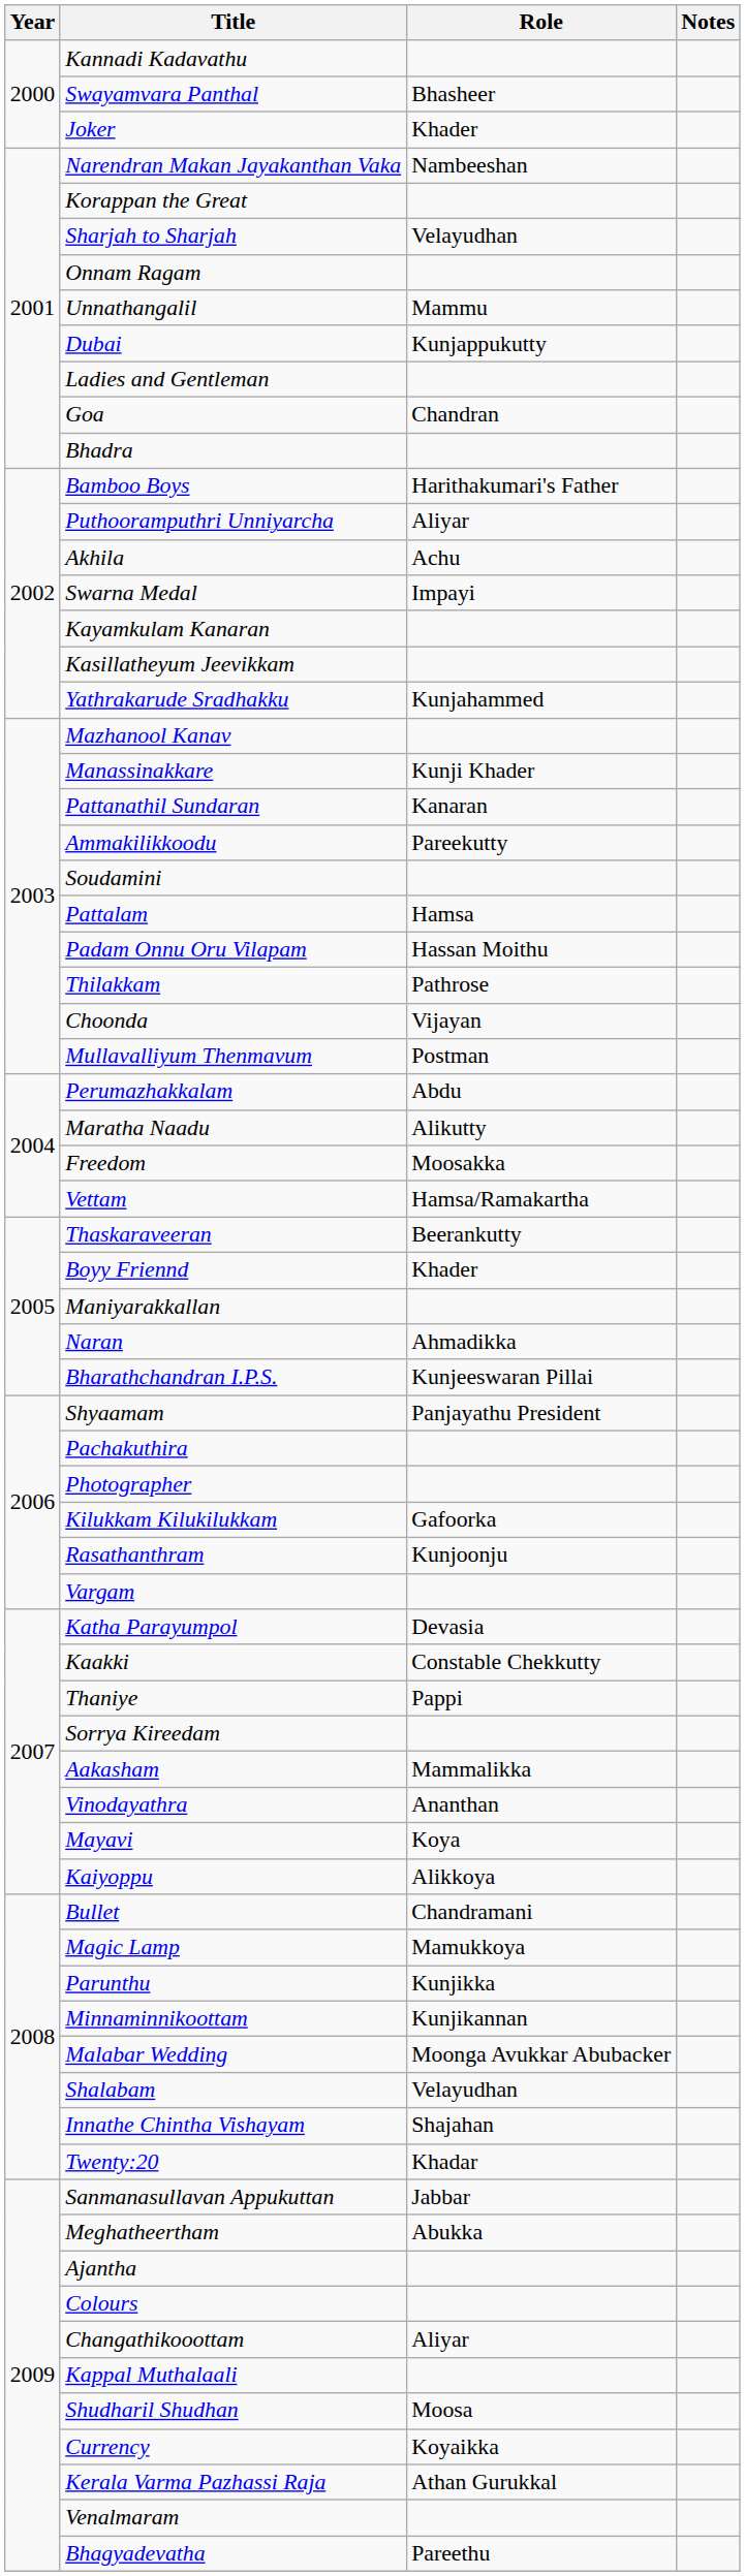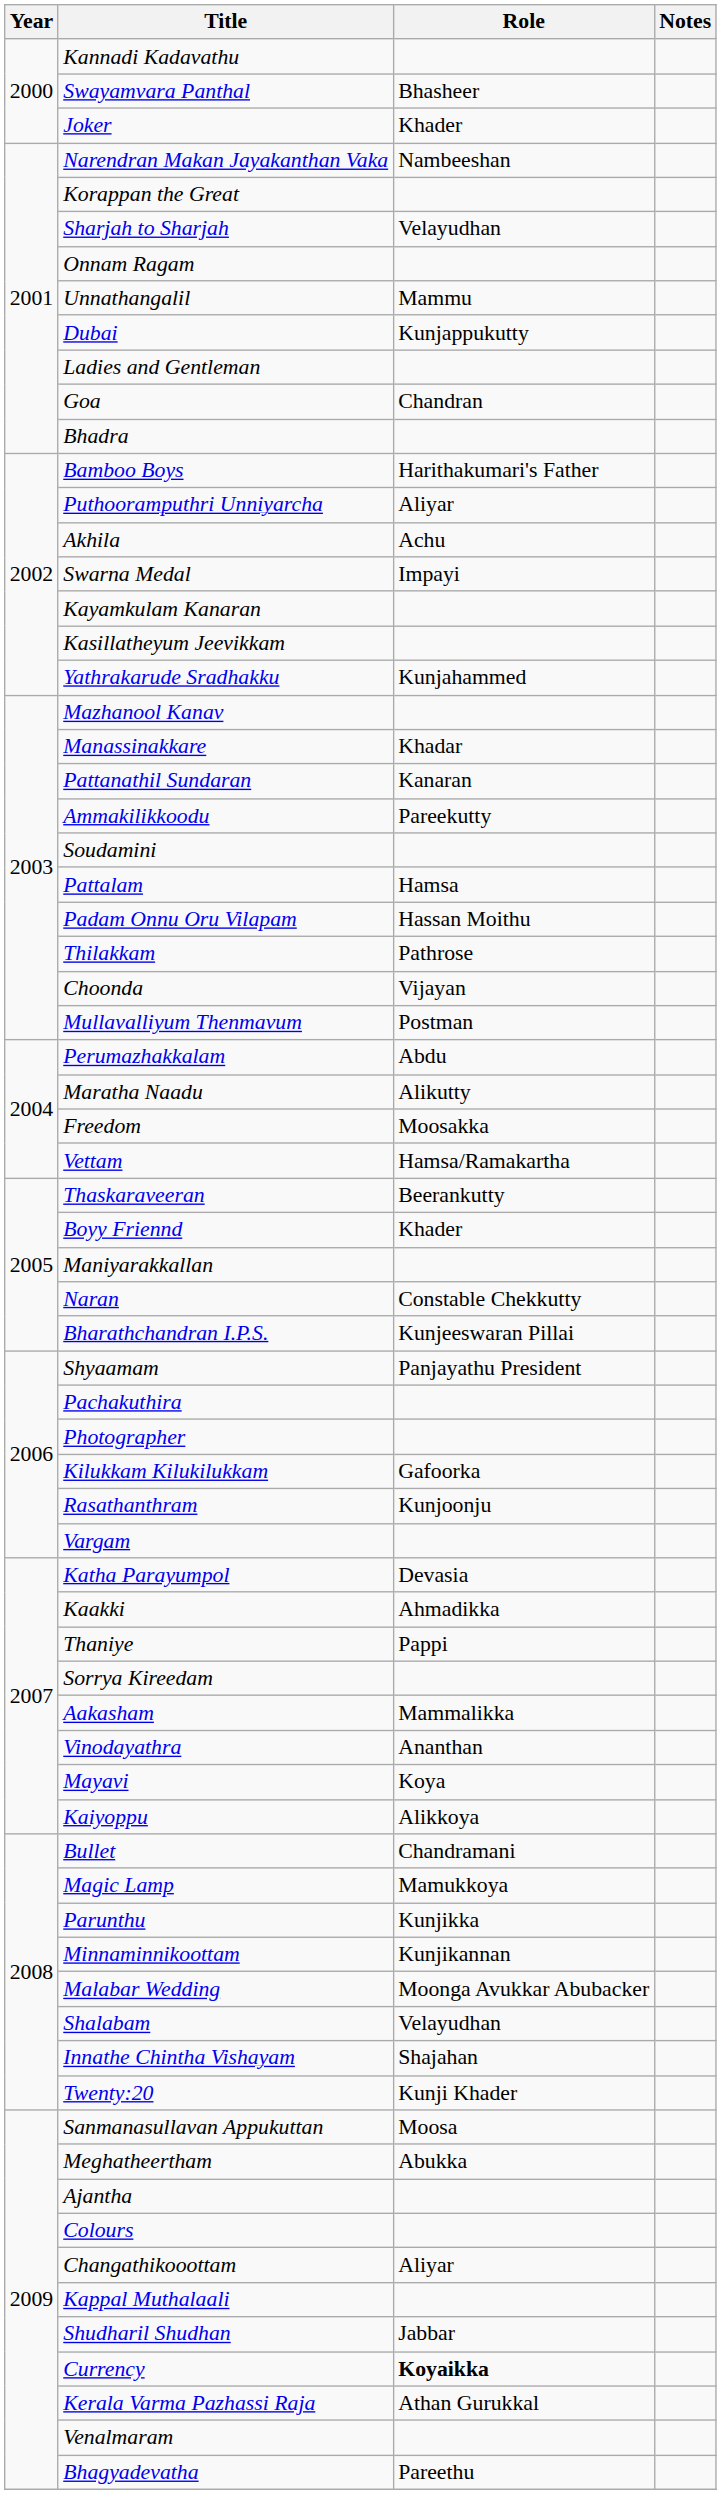 <table class="wikitable sortable">
 <tr>
 <th>Year</th>
 <th>Title</th>
 <th>Role</th>
 <th class="unsortable">Notes</th>
 </tr>
 <tr>
 <td rowspan=3>2000</td>
 <td><em>Kannadi Kadavathu</em></td>
 <td></td>
 <td></td>
 </tr>
 <tr>
 <td><em><a href='#'>Swayamvara Panthal</a></em></td>
 <td>Bhasheer</td>
 <td></td>
 </tr>
 <tr>
 <td><em><a href='#'>Joker</a></em></td>
 <td>Khader</td>
 <td></td>
 </tr>
 <tr>
 <td rowspan=9>2001</td>
 <td><em><a href='#'>Narendran Makan Jayakanthan Vaka</a></em></td>
 <td>Nambeeshan</td>
 <td></td>
 </tr>
 <tr>
 <td><em>Korappan the Great</em></td>
 <td></td>
 <td></td>
 </tr>
 <tr>
 <td><em><a href='#'>Sharjah to Sharjah</a></em></td>
 <td>Velayudhan</td>
 <td></td>
 </tr>
 <tr>
 <td><em>Onnam Ragam</em></td>
 <td></td>
 <td></td>
 </tr>
 <tr>
 <td><em>Unnathangalil</em></td>
 <td>Mammu</td>
 <td></td>
 </tr>
 <tr>
 <td><em><a href='#'>Dubai</a></em></td>
 <td>Kunjappukutty</td>
 <td></td>
 </tr>
 <tr>
 <td><em>Ladies and Gentleman</em></td>
 <td></td>
 <td></td>
 </tr>
 <tr>
 <td><em>Goa</em></td>
 <td>Chandran</td>
 <td></td>
 </tr>
 <tr>
 <td><em>Bhadra</em></td>
 <td></td>
 <td></td>
 </tr>
 <tr>
 <td rowspan=7>2002</td>
 <td><em><a href='#'>Bamboo Boys</a></em></td>
 <td>Harithakumari's Father</td>
 <td></td>
 </tr>
 <tr>
 <td><em><a href='#'>Puthooramputhri Unniyarcha</a></em></td>
 <td>Aliyar</td>
 <td></td>
 </tr>
 <tr>
 <td><em>Akhila</em></td>
 <td>Achu</td>
 <td></td>
 </tr>
 <tr>
 <td><em>Swarna Medal</em></td>
 <td>Impayi</td>
 <td></td>
 </tr>
 <tr>
 <td><em>Kayamkulam Kanaran</em></td>
 <td></td>
 <td></td>
 </tr>
 <tr>
 <td><em>Kasillatheyum Jeevikkam</em></td>
 <td></td>
 <td></td>
 </tr>
 <tr>
 <td><em><a href='#'>Yathrakarude Sradhakku</a></em></td>
 <td>Kunjahammed</td>
 <td></td>
 </tr>
 <tr>
 <td rowspan=10>2003</td>
 <td><em><a href='#'>Mazhanool Kanav</a></em></td>
 <td></td>
 <td></td>
 </tr>
 <tr>
 <td><em><a href='#'>Manassinakkare</a></em></td>
-<td>Kunji Khader</td>
+<td>Khadar</td>
 <td></td>
 </tr>
 <tr>
 <td><em><a href='#'>Pattanathil Sundaran</a></em></td>
 <td>Kanaran</td>
 <td></td>
 </tr>
 <tr>
 <td><em><a href='#'>Ammakilikkoodu</a></em></td>
 <td>Pareekutty</td>
 <td></td>
 </tr>
 <tr>
 <td><em>Soudamini</em></td>
 <td></td>
 <td></td>
 </tr>
 <tr>
 <td><em><a href='#'>Pattalam</a></em></td>
 <td>Hamsa</td>
 <td></td>
 </tr>
 <tr>
 <td><em><a href='#'>Padam Onnu Oru Vilapam</a></em></td>
 <td>Hassan Moithu</td>
 <td></td>
 </tr>
 <tr>
 <td><em><a href='#'>Thilakkam</a></em></td>
 <td>Pathrose</td>
 <td></td>
 </tr>
 <tr>
 <td><em>Choonda</em></td>
 <td>Vijayan</td>
 <td></td>
 </tr>
 <tr>
 <td><em><a href='#'>Mullavalliyum Thenmavum</a></em></td>
 <td>Postman</td>
 <td></td>
 </tr>
 <tr>
 <td rowspan=4>2004</td>
 <td><em><a href='#'>Perumazhakkalam</a></em></td>
 <td>Abdu</td>
 <td></td>
 </tr>
 <tr>
 <td><em>Maratha Naadu</em></td>
 <td>Alikutty</td>
 <td></td>
 </tr>
 <tr>
 <td><em>Freedom</em></td>
 <td>Moosakka</td>
 <td></td>
 </tr>
 <tr>
 <td><em><a href='#'>Vettam</a></em></td>
 <td>Hamsa/Ramakartha</td>
 <td></td>
 </tr>
 <tr>
 <td rowspan=5>2005</td>
 <td><em><a href='#'>Thaskaraveeran</a></em></td>
 <td>Beerankutty</td>
 <td></td>
 </tr>
 <tr>
 <td><em><a href='#'>Boyy Friennd</a></em></td>
 <td>Khader</td>
 <td></td>
 </tr>
 <tr>
 <td><em>Maniyarakkallan</em></td>
 <td></td>
 <td></td>
 </tr>
 <tr>
 <td><em><a href='#'>Naran</a></em></td>
-<td>Ahmadikka</td>
+<td>Constable Chekkutty</td>
 <td></td>
 </tr>
 <tr>
 <td><em><a href='#'>Bharathchandran I.P.S.</a></em></td>
 <td>Kunjeeswaran Pillai</td>
 <td></td>
 </tr>
 <tr>
 <td rowspan=6>2006</td>
 <td><em>Shyaamam</em></td>
 <td>Panjayathu President</td>
 <td></td>
 </tr>
 <tr>
 <td><em><a href='#'>Pachakuthira</a></em></td>
 <td></td>
 <td></td>
 </tr>
 <tr>
 <td><em><a href='#'>Photographer</a></em></td>
 <td></td>
 <td></td>
 </tr>
 <tr>
 <td><em><a href='#'>Kilukkam Kilukilukkam</a></em></td>
 <td>Gafoorka</td>
 <td></td>
 </tr>
 <tr>
 <td><em><a href='#'>Rasathanthram</a></em></td>
 <td>Kunjoonju</td>
 <td></td>
 </tr>
 <tr>
 <td><em><a href='#'>Vargam</a></em></td>
 <td></td>
 <td></td>
 </tr>
 <tr>
 <td rowspan=8>2007</td>
 <td><em><a href='#'>Katha Parayumpol</a></em></td>
 <td>Devasia</td>
 <td></td>
 </tr>
 <tr>
 <td><em>Kaakki</em></td>
-<td>Constable Chekkutty</td>
+<td>Ahmadikka</td>
 <td></td>
 </tr>
 <tr>
 <td><em>Thaniye</em></td>
 <td>Pappi</td>
 <td></td>
 </tr>
 <tr>
 <td><em>Sorrya Kireedam</em></td>
 <td></td>
 <td></td>
 </tr>
 <tr>
 <td><em><a href='#'>Aakasham</a></em></td>
 <td>Mammalikka</td>
 <td></td>
 </tr>
 <tr>
 <td><em><a href='#'>Vinodayathra</a></em></td>
 <td>Ananthan</td>
 <td></td>
 </tr>
 <tr>
 <td><em><a href='#'>Mayavi</a></em></td>
 <td>Koya</td>
 <td></td>
 </tr>
 <tr>
 <td><em><a href='#'>Kaiyoppu</a></em></td>
 <td>Alikkoya</td>
 <td></td>
 </tr>
 <tr>
 <td rowspan=8>2008</td>
 <td><em><a href='#'>Bullet</a></em></td>
 <td>Chandramani</td>
 <td></td>
 </tr>
 <tr>
 <td><em><a href='#'>Magic Lamp</a></em></td>
 <td>Mamukkoya</td>
 <td></td>
 </tr>
 <tr>
 <td><em><a href='#'>Parunthu</a></em></td>
 <td>Kunjikka</td>
 <td></td>
 </tr>
 <tr>
 <td><em><a href='#'>Minnaminnikoottam</a></em></td>
 <td>Kunjikannan</td>
 <td></td>
 </tr>
 <tr>
 <td><em><a href='#'>Malabar Wedding</a></em></td>
 <td>Moonga Avukkar Abubacker</td>
 <td></td>
 </tr>
 <tr>
 <td><em><a href='#'>Shalabam</a></em></td>
 <td>Velayudhan</td>
 <td></td>
 </tr>
 <tr>
 <td><em><a href='#'>Innathe Chintha Vishayam</a></em></td>
 <td>Shajahan</td>
 <td></td>
 </tr>
 <tr>
 <td><em><a href='#'>Twenty:20</a></em></td>
-<td>Khadar</td>
+<td>Kunji Khader</td>
 <td></td>
 </tr>
 <tr>
 <td rowspan=11>2009</td>
 <td><em>Sanmanasullavan Appukuttan</em></td>
-<td>Jabbar</td>
+<td>Moosa</td>
 <td></td>
 </tr>
 <tr>
 <td><em>Meghatheertham</em></td>
 <td>Abukka</td>
 <td></td>
 </tr>
 <tr>
 <td><em>Ajantha</em></td>
 <td></td>
 <td></td>
 </tr>
 <tr>
 <td><em><a href='#'>Colours</a></em></td>
 <td></td>
 <td></td>
 </tr>
 <tr>
 <td><em>Changathikooottam</em></td>
 <td>Aliyar</td>
 <td></td>
 </tr>
 <tr>
 <td><em><a href='#'>Kappal Muthalaali</a></em></td>
 <td></td>
 <td></td>
 </tr>
 <tr>
 <td><em><a href='#'>Shudharil Shudhan</a></em></td>
-<td>Moosa</td>
+<td>Jabbar</td>
 <td></td>
 </tr>
 <tr>
 <td><em><a href='#'>Currency</a></em></td>
-<td>Koyaikka</td>
+<td><strong>Koyaikka</strong></td>
 <td></td>
 </tr>
 <tr>
 <td><em><a href='#'>Kerala Varma Pazhassi Raja</a></em></td>
 <td>Athan Gurukkal</td>
 <td></td>
 </tr>
 <tr>
 <td><em>Venalmaram</em></td>
 <td></td>
 <td></td>
 </tr>
 <tr>
 <td><em><a href='#'>Bhagyadevatha</a></em></td>
 <td>Pareethu</td>
 <td></td>
 </tr>
 <tr>
 </tr>
 </table>
